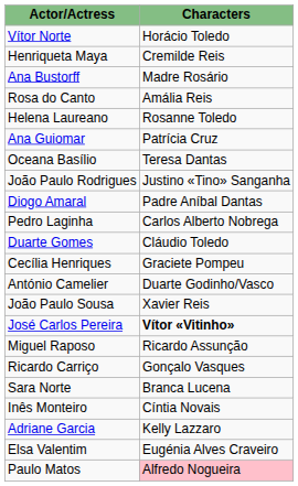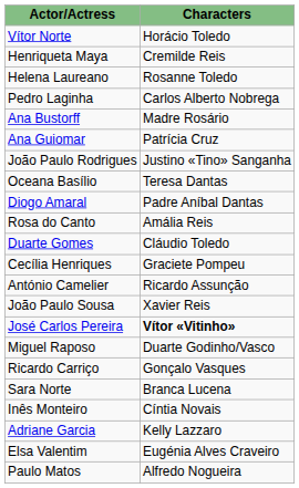 <table class="wikitable sortable">
 <tr>
 <th style="background:#84BE84;">Actor/Actress</th>
 <th style="background:#84BE84;">Characters</th>
 </tr>
 <tr>
 <td><a href='#'>Vítor Norte</a></td>
 <td>Horácio Toledo</td>
 </tr>
 <tr>
 <td>Henriqueta Maya</td>
 <td>Cremilde Reis</td>
 </tr>
 <tr>
+<td>Helena Laureano</td>
+<td>Rosanne Toledo</td>
+</tr>
+<tr>
+<td>Pedro Laginha</td>
+<td>Carlos Alberto Nobrega</td>
+</tr>
+<tr>
 <td><a href='#'>Ana Bustorff</a></td>
 <td>Madre Rosário</td>
-</tr>
-<tr>
-<td>Rosa do Canto</td>
-<td>Amália Reis</td>
-</tr>
-<tr>
-<td>Helena Laureano</td>
-<td>Rosanne Toledo</td>
 </tr>
 <tr>
 <td><a href='#'>Ana Guiomar</a></td>
 <td>Patrícia Cruz</td>
 </tr>
 <tr>
+<td>João Paulo Rodrigues</td>
+<td>Justino «Tino» Sanganha</td>
+</tr>
+<tr>
 <td>Oceana Basílio</td>
 <td>Teresa Dantas</td>
-</tr>
-<tr>
-<td>João Paulo Rodrigues</td>
-<td>Justino «Tino» Sanganha</td>
 </tr>
 <tr>
 <td><a href='#'>Diogo Amaral</a></td>
 <td>Padre Aníbal Dantas</td>
 </tr>
 <tr>
-<td>Pedro Laginha</td>
-<td>Carlos Alberto Nobrega</td>
+<td>Rosa do Canto</td>
+<td>Amália Reis</td>
 </tr>
 <tr>
 <td><a href='#'>Duarte Gomes</a></td>
 <td>Cláudio Toledo</td>
 </tr>
 <tr>
 <td>Cecília Henriques</td>
 <td>Graciete Pompeu</td>
 </tr>
 <tr>
 <td>António Camelier</td>
-<td>Duarte Godinho/Vasco</td>
+<td>Ricardo Assunção</td>
 </tr>
 <tr>
 <td>João Paulo Sousa</td>
 <td>Xavier Reis</td>
 </tr>
 <tr>
 <td><a href='#'>José Carlos Pereira</a></td>
 <td><strong>Vítor «Vitinho»</strong></td>
 </tr>
 <tr>
 <td>Miguel Raposo</td>
-<td>Ricardo Assunção</td>
+<td>Duarte Godinho/Vasco</td>
 </tr>
 <tr>
 <td>Ricardo Carriço</td>
 <td>Gonçalo Vasques</td>
 </tr>
 <tr>
 <td>Sara Norte</td>
 <td>Branca Lucena</td>
 </tr>
 <tr>
 <td>Inês Monteiro</td>
 <td>Cíntia Novais</td>
 </tr>
 <tr>
 <td><a href='#'>Adriane Garcia</a></td>
 <td>Kelly Lazzaro</td>
 </tr>
 <tr>
 <td>Elsa Valentim</td>
 <td>Eugénia Alves Craveiro</td>
 </tr>
 <tr>
 <td>Paulo Matos</td>
-<td style="background: pink;">Alfredo Nogueira</td>
+<td>Alfredo Nogueira</td>
 </tr>
 </table>
